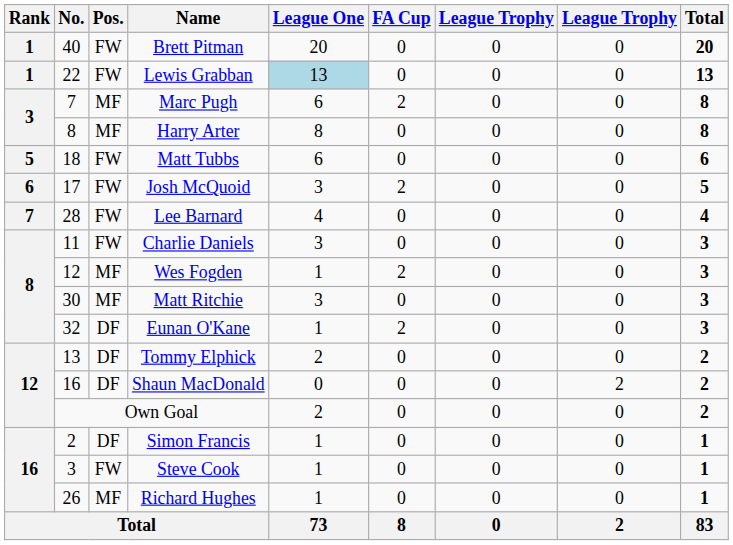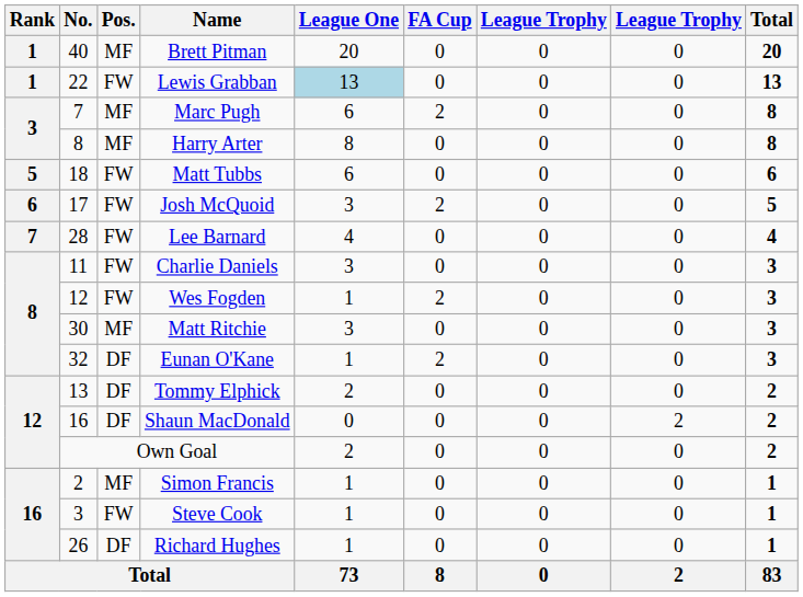 <table class="wikitable sortable" style="text-align: center;">
 <tr>
 <th>Rank</th>
 <th>No.</th>
 <th>Pos.</th>
 <th>Name</th>
 <th><a href='#'>League One</a></th>
 <th><a href='#'>FA Cup</a></th>
 <th><a href='#'>League Trophy</a></th>
 <th><a href='#'>League Trophy</a></th>
 <th>Total</th>
 </tr>
 <tr>
 <th>1</th>
 <td>40</td>
-<td>FW</td>
+<td>MF</td>
 <td><a href='#'>Brett Pitman</a></td>
 <td>20</td>
 <td>0</td>
 <td>0</td>
 <td>0</td>
 <td><strong>20</strong></td>
 </tr>
 <tr>
 <th rowspan="1">1</th>
 <td>22</td>
 <td>FW</td>
 <td><a href='#'>Lewis Grabban</a></td>
 <td style="background: lightblue;">13</td>
 <td>0</td>
 <td>0</td>
 <td>0</td>
 <td><strong>13</strong></td>
 </tr>
 <tr>
 <th rowspan="2">3</th>
 <td>7</td>
 <td>MF</td>
 <td><a href='#'>Marc Pugh</a></td>
 <td>6</td>
 <td>2</td>
 <td>0</td>
 <td>0</td>
 <td><strong>8</strong></td>
 </tr>
 <tr>
 <td>8</td>
 <td>MF</td>
 <td><a href='#'>Harry Arter</a></td>
 <td>8</td>
 <td>0</td>
 <td>0</td>
 <td>0</td>
 <td><strong>8</strong></td>
 </tr>
 <tr>
 <th>5</th>
 <td>18</td>
 <td>FW</td>
 <td><a href='#'>Matt Tubbs</a></td>
 <td>6</td>
 <td>0</td>
 <td>0</td>
 <td>0</td>
 <td><strong>6</strong></td>
 </tr>
 <tr>
 <th rowspan="1">6</th>
 <td>17</td>
 <td>FW</td>
 <td><a href='#'>Josh McQuoid</a></td>
 <td>3</td>
 <td>2</td>
 <td>0</td>
 <td>0</td>
 <td><strong>5</strong></td>
 </tr>
 <tr>
 <th rowspan="1">7</th>
 <td>28</td>
 <td>FW</td>
 <td><a href='#'>Lee Barnard</a></td>
 <td>4</td>
 <td>0</td>
 <td>0</td>
 <td>0</td>
 <td><strong>4</strong></td>
 </tr>
 <tr>
 <th rowspan="4">8</th>
 <td>11</td>
 <td>FW</td>
 <td><a href='#'>Charlie Daniels</a></td>
 <td>3</td>
 <td>0</td>
 <td>0</td>
 <td>0</td>
 <td><strong>3</strong></td>
 </tr>
 <tr>
 <td>12</td>
-<td>MF</td>
+<td>FW</td>
 <td><a href='#'>Wes Fogden</a></td>
 <td>1</td>
 <td>2</td>
 <td>0</td>
 <td>0</td>
 <td><strong>3</strong></td>
 </tr>
 <tr>
 <td>30</td>
 <td>MF</td>
 <td><a href='#'>Matt Ritchie</a></td>
 <td>3</td>
 <td>0</td>
 <td>0</td>
 <td>0</td>
 <td><strong>3</strong></td>
 </tr>
 <tr>
 <td>32</td>
 <td>DF</td>
 <td><a href='#'>Eunan O'Kane</a></td>
 <td>1</td>
 <td>2</td>
 <td>0</td>
 <td>0</td>
 <td><strong>3</strong></td>
 </tr>
 <tr>
 <th rowspan="3">12</th>
 <td>13</td>
 <td>DF</td>
 <td><a href='#'>Tommy Elphick</a></td>
 <td>2</td>
 <td>0</td>
 <td>0</td>
 <td>0</td>
 <td><strong>2</strong></td>
 </tr>
 <tr>
 <td>16</td>
 <td>DF</td>
 <td><a href='#'>Shaun MacDonald</a></td>
 <td>0</td>
 <td>0</td>
 <td>0</td>
 <td>2</td>
 <td><strong>2</strong></td>
 </tr>
 <tr>
 <td colspan="3">Own Goal</td>
 <td>2</td>
 <td>0</td>
 <td>0</td>
 <td>0</td>
 <td><strong>2</strong></td>
 </tr>
 <tr>
 <th rowspan="3">16</th>
 <td>2</td>
-<td>DF</td>
+<td>MF</td>
 <td><a href='#'>Simon Francis</a></td>
 <td>1</td>
 <td>0</td>
 <td>0</td>
 <td>0</td>
 <td><strong>1</strong></td>
 </tr>
 <tr>
 <td>3</td>
 <td>FW</td>
 <td><a href='#'>Steve Cook</a></td>
 <td>1</td>
 <td>0</td>
 <td>0</td>
 <td>0</td>
 <td><strong>1</strong></td>
 </tr>
 <tr>
 <td>26</td>
-<td>MF</td>
+<td>DF</td>
 <td><a href='#'>Richard Hughes</a></td>
 <td>1</td>
 <td>0</td>
 <td>0</td>
 <td>0</td>
 <td><strong>1</strong></td>
 </tr>
 <tr>
 <th colspan="4">Total</th>
 <th>73</th>
 <th>8</th>
 <th>0</th>
 <th>2</th>
 <th>83</th>
 </tr>
 </table>
